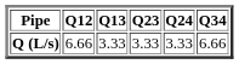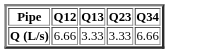 <table border="3" style="margin-left: 3em; text-align: center;">
 <tr>
 <th scope="col">Pipe</th>
 <th scope="col">Q12</th>
 <th scope="col">Q13</th>
 <th scope="col">Q23</th>
-<th scope="col">Q24</th>
 <th scope="col">Q34</th>
 </tr>
 <tr>
 <th scope="row">Q (L/s)</th>
 <td>6.66</td>
 <td>3.33</td>
 <td>3.33</td>
-<td>3.33</td>
 <td>6.66</td>
 </tr>
 </table>
